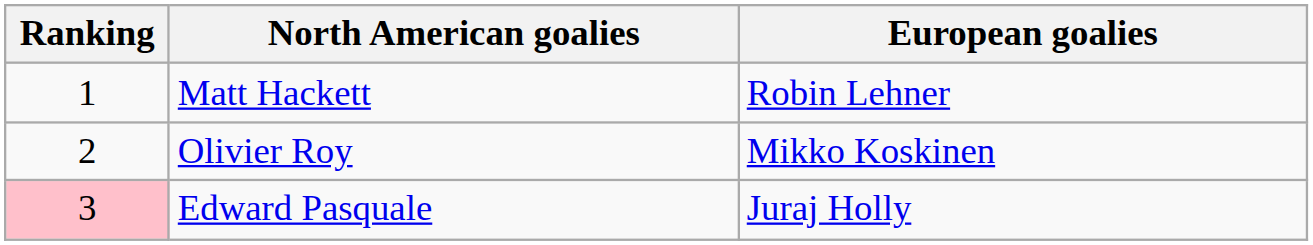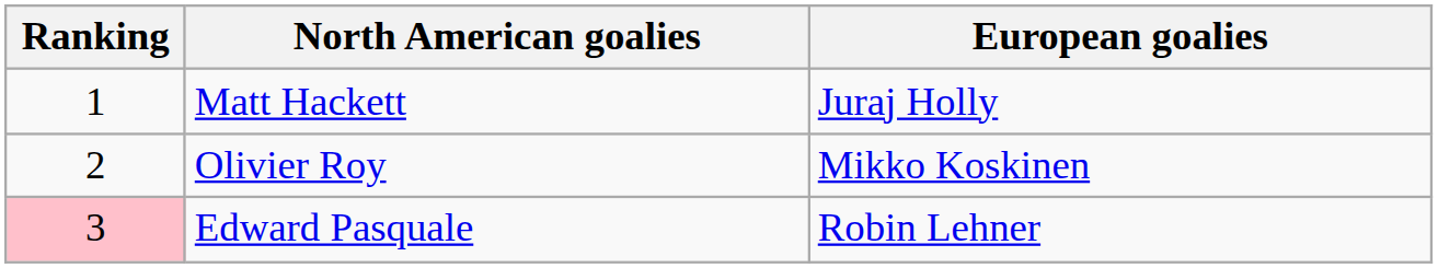 <table class="wikitable">
 <tr>
 <th style="width:4em;">Ranking</th>
 <th style="width:15em;">North American goalies</th>
 <th style="width:15em;">European goalies</th>
 </tr>
 <tr>
 <td style="text-align:center;">1</td>
 <td> <a href='#'>Matt Hackett</a></td>
-<td> <a href='#'>Robin Lehner</a></td>
+<td> <a href='#'>Juraj Holly</a></td>
 </tr>
 <tr>
 <td style="text-align:center;">2</td>
 <td> <a href='#'>Olivier Roy</a></td>
 <td> <a href='#'>Mikko Koskinen</a></td>
 </tr>
 <tr>
 <td style="background: pink; text-align:center;">3</td>
 <td> <a href='#'>Edward Pasquale</a></td>
-<td> <a href='#'>Juraj Holly</a></td>
+<td> <a href='#'>Robin Lehner</a></td>
 </tr>
 </table>
